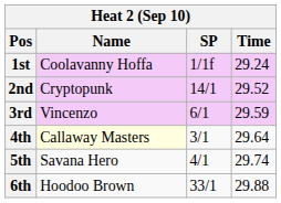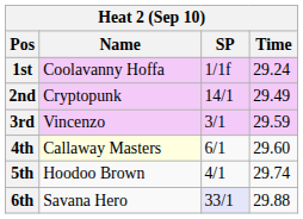 <table class="wikitable">
 <tr>
 <th colspan="6">Heat 2 (Sep 10)</th>
 </tr>
 <tr>
 <th width=20>Pos</th>
 <th width=150>Name</th>
 <th width=40>SP</th>
 <th width=40>Time</th>
 </tr>
 <tr style="background: #f4caf9;">
 <th>1st</th>
 <td>Coolavanny Hoffa</td>
 <td>1/1f</td>
 <td>29.24</td>
 </tr>
 <tr style="background: #f4caf9;">
 <th>2nd</th>
 <td>Cryptopunk</td>
 <td>14/1</td>
-<td>29.52</td>
+<td>29.49</td>
 </tr>
 <tr style="background: #f4caf9;">
 <th>3rd</th>
 <td>Vincenzo</td>
-<td>6/1</td>
+<td>3/1</td>
 <td>29.59</td>
 </tr>
 <tr>
 <th>4th</th>
 <td style="background: lightyellow;">Callaway Masters</td>
-<td>3/1</td>
-<td>29.64</td>
+<td>6/1</td>
+<td>29.60</td>
 </tr>
 <tr>
 <th>5th</th>
-<td>Savana Hero</td>
+<td>Hoodoo Brown</td>
 <td>4/1</td>
 <td>29.74</td>
 </tr>
 <tr>
 <th>6th</th>
-<td>Hoodoo Brown</td>
-<td>33/1</td>
+<td>Savana Hero</td>
+<td style="background: lavender;">33/1</td>
 <td>29.88</td>
 </tr>
 </table>
